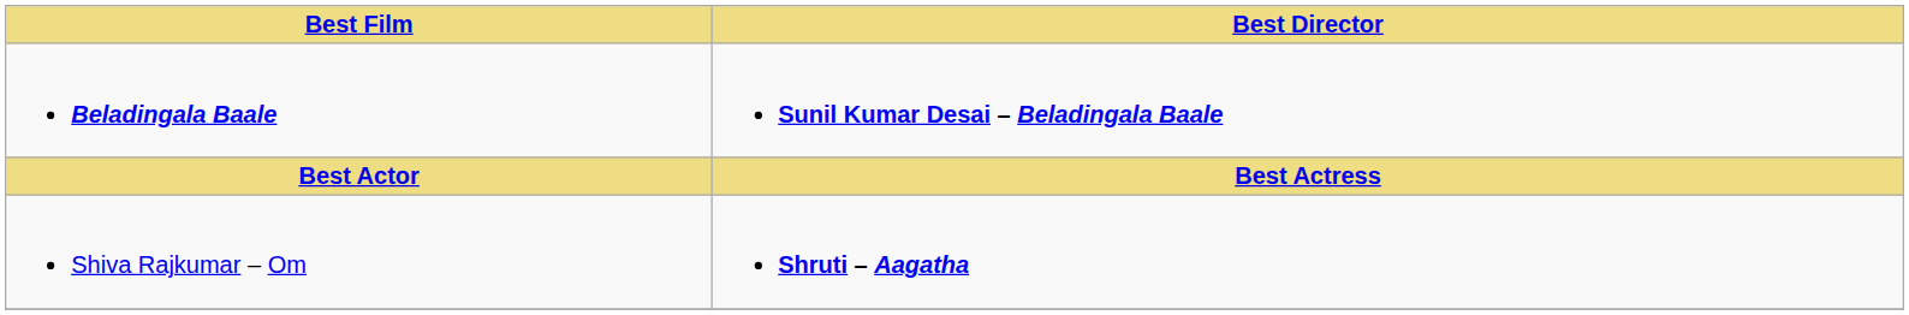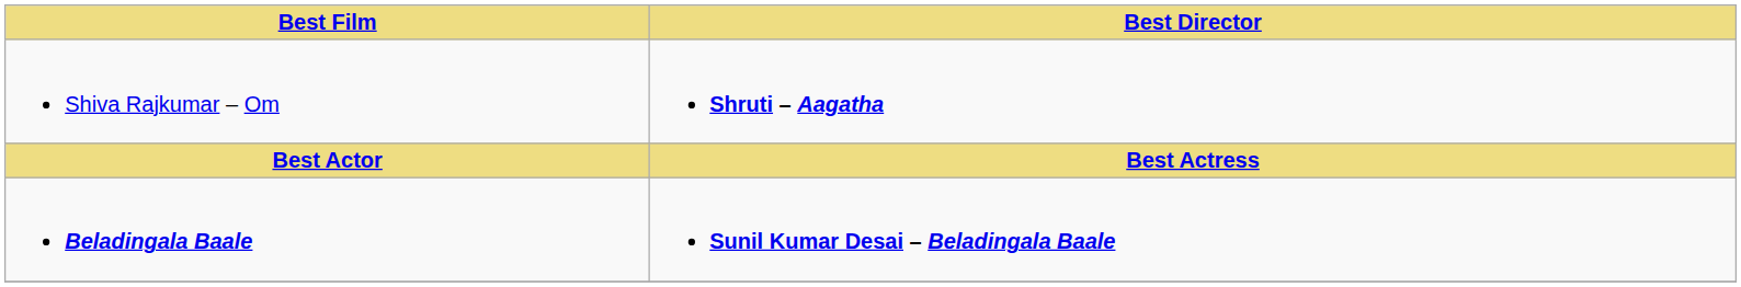 <table class="wikitable" width =100%|>
 <tr>
 <th ! style="background:#eedd82; text-align:center;"><a href='#'>Best Film</a></th>
 <th ! style="background:#eedd82; text-align:center;"><a href='#'>Best Director</a></th>
 </tr>
 <tr>
-<td valign="top"><br><ul><li><strong><em><a href='#'>Beladingala Baale</a></em></strong></li></ul></td>
-<td valign="top"><br><ul><li><strong><a href='#'>Sunil Kumar Desai</a> – <em><a href='#'>Beladingala Baale</a><strong><em></li></ul></td>
+<td><br><ul><li></strong><a href='#'>Shiva Rajkumar</a> – </em><a href='#'>Om</a></em></strong></li></ul></td>
+<td><br><ul><li><strong><a href='#'>Shruti</a> – <em><a href='#'>Aagatha</a><strong><em></li></ul></td>
 </tr>
 <tr>
 <th ! style="background:#eedd82; text-align:center;"><a href='#'>Best Actor</a></th>
 <th ! style="background:#eedd82; text-align:center;"><a href='#'>Best Actress</a></th>
 </tr>
 <tr>
-<td><br><ul><li></strong><a href='#'>Shiva Rajkumar</a> – </em><a href='#'>Om</a></em></strong></li></ul></td>
-<td><br><ul><li><strong><a href='#'>Shruti</a> – <em><a href='#'>Aagatha</a><strong><em></li></ul></td>
+<td valign="top"><br><ul><li><strong><em><a href='#'>Beladingala Baale</a></em></strong></li></ul></td>
+<td valign="top"><br><ul><li><strong><a href='#'>Sunil Kumar Desai</a> – <em><a href='#'>Beladingala Baale</a><strong><em></li></ul></td>
 </tr>
 <tr>
 </tr>
 </table>
